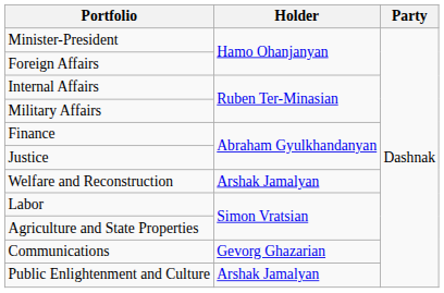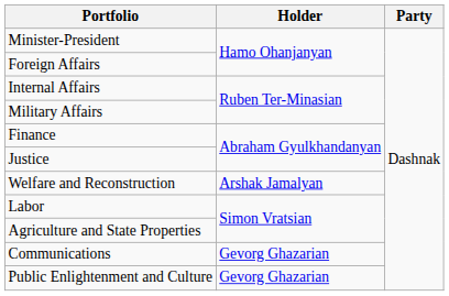 <table class="wikitable">
 <tr>
 <th>Portfolio</th>
 <th>Holder</th>
 <th>Party</th>
 </tr>
 <tr>
 <td>Minister-President</td>
 <td rowspan="2"><a href='#'>Hamo Ohanjanyan</a></td>
 <td rowspan="11">Dashnak</td>
 </tr>
 <tr>
 <td>Foreign Affairs</td>
 </tr>
 <tr>
 <td>Internal Affairs</td>
 <td rowspan="2"><a href='#'>Ruben Ter-Minasian</a></td>
 </tr>
 <tr>
 <td>Military Affairs</td>
 </tr>
 <tr>
 <td>Finance</td>
 <td rowspan="2"><a href='#'>Abraham Gyulkhandanyan</a></td>
 </tr>
 <tr>
 <td>Justice</td>
 </tr>
 <tr>
 <td>Welfare and Reconstruction</td>
 <td><a href='#'>Arshak Jamalyan</a></td>
 </tr>
 <tr>
 <td>Labor</td>
 <td rowspan="2"><a href='#'>Simon Vratsian</a></td>
 </tr>
 <tr>
 <td>Agriculture and State Properties</td>
 </tr>
 <tr>
 <td>Communications</td>
 <td><a href='#'>Gevorg Ghazarian</a></td>
 </tr>
 <tr>
 <td>Public Enlightenment and Culture</td>
-<td><a href='#'>Arshak Jamalyan</a></td>
+<td><a href='#'>Gevorg Ghazarian</a></td>
 </tr>
 </table>
